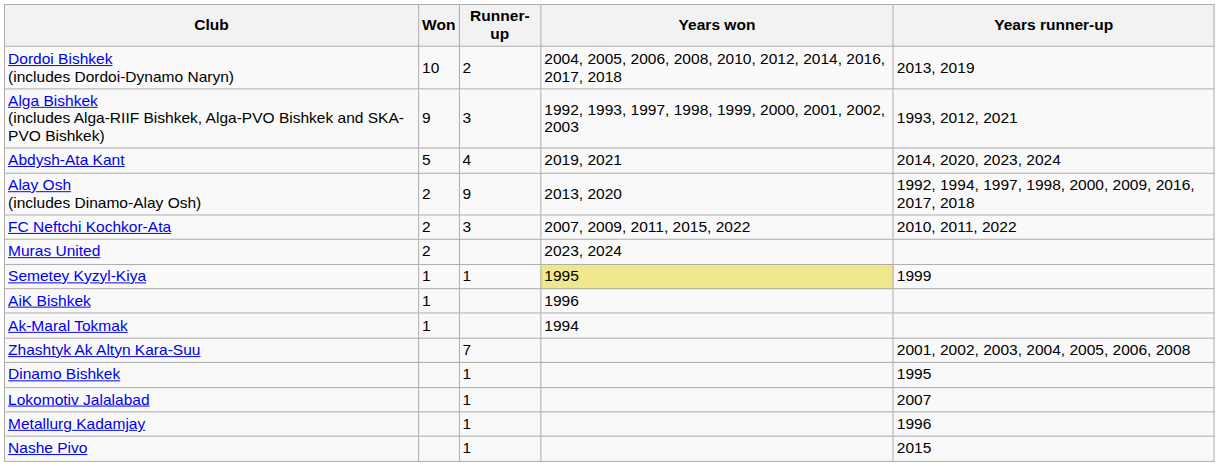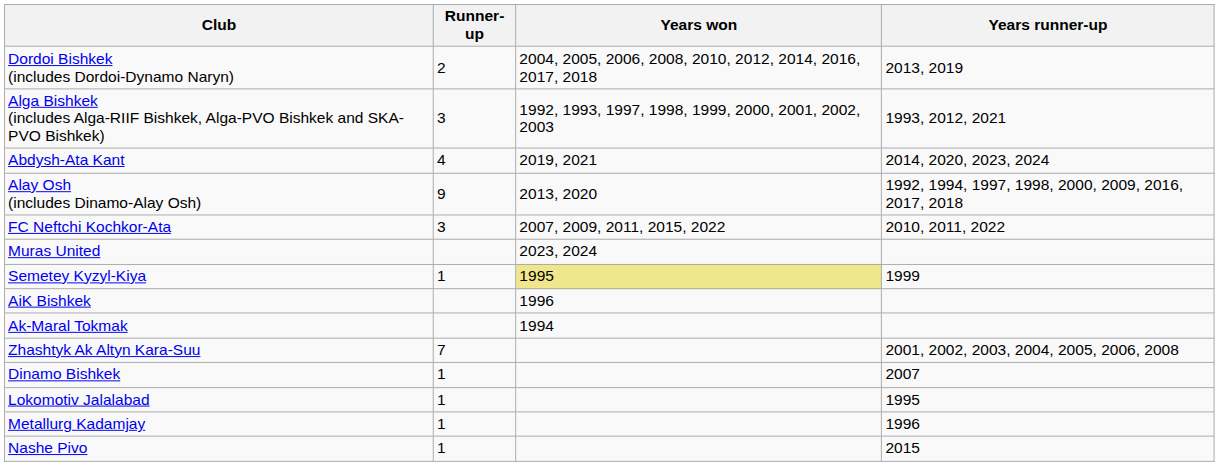 <table class="wikitable sortable">
 <tr>
 <th>Club</th>
-<th>Won</th>
 <th>Runner-up</th>
 <th>Years won</th>
 <th>Years runner-up</th>
 </tr>
 <tr>
 <td><a href='#'>Dordoi Bishkek</a><br>(includes Dordoi-Dynamo Naryn)</td>
-<td>10</td>
 <td>2</td>
 <td>2004, 2005, 2006, 2008, 2010, 2012, 2014, 2016, 2017, 2018</td>
 <td>2013, 2019</td>
 </tr>
 <tr>
 <td><a href='#'>Alga Bishkek</a><br>(includes Alga-RIIF Bishkek, Alga-PVO Bishkek and SKA-PVO Bishkek)</td>
-<td>9</td>
 <td>3</td>
 <td>1992, 1993, 1997, 1998, 1999, 2000, 2001, 2002, 2003</td>
 <td>1993, 2012, 2021</td>
 </tr>
 <tr>
 <td><a href='#'>Abdysh-Ata Kant</a></td>
-<td>5</td>
 <td>4</td>
 <td>2019, 2021</td>
 <td>2014, 2020, 2023, 2024</td>
 </tr>
 <tr>
 <td><a href='#'>Alay Osh</a><br>(includes Dinamo-Alay Osh)</td>
-<td>2</td>
 <td>9</td>
 <td>2013, 2020</td>
 <td>1992, 1994, 1997, 1998, 2000, 2009, 2016, 2017, 2018</td>
 </tr>
 <tr>
 <td><a href='#'>FC Neftchi Kochkor-Ata</a></td>
-<td>2</td>
 <td>3</td>
 <td>2007, 2009, 2011, 2015, 2022</td>
 <td>2010, 2011, 2022</td>
 </tr>
 <tr>
 <td><a href='#'>Muras United</a></td>
-<td>2</td>
 <td></td>
 <td>2023, 2024</td>
 <td></td>
 </tr>
 <tr>
 <td><a href='#'>Semetey Kyzyl-Kiya</a></td>
 <td>1</td>
-<td>1</td>
 <td style="background: khaki;">1995</td>
 <td>1999</td>
 </tr>
 <tr>
 <td><a href='#'>AiK Bishkek</a></td>
-<td>1</td>
 <td></td>
 <td>1996</td>
 <td></td>
 </tr>
 <tr>
 <td><a href='#'>Ak-Maral Tokmak</a></td>
-<td>1</td>
 <td></td>
 <td>1994</td>
 <td></td>
 </tr>
 <tr>
 <td><a href='#'>Zhashtyk Ak Altyn Kara-Suu</a></td>
-<td></td>
 <td>7</td>
 <td></td>
 <td>2001, 2002, 2003, 2004, 2005, 2006, 2008</td>
 </tr>
 <tr>
 <td><a href='#'>Dinamo Bishkek</a></td>
+<td>1</td>
 <td></td>
+<td>2007</td>
+</tr>
+<tr>
+<td><a href='#'>Lokomotiv Jalalabad</a></td>
 <td>1</td>
 <td></td>
 <td>1995</td>
 </tr>
 <tr>
-<td><a href='#'>Lokomotiv Jalalabad</a></td>
-<td></td>
-<td>1</td>
-<td></td>
-<td>2007</td>
-</tr>
-<tr>
 <td><a href='#'>Metallurg Kadamjay</a></td>
-<td></td>
 <td>1</td>
 <td></td>
 <td>1996</td>
 </tr>
 <tr>
 <td><a href='#'>Nashe Pivo</a></td>
-<td></td>
 <td>1</td>
 <td></td>
 <td>2015</td>
 </tr>
 </table>
